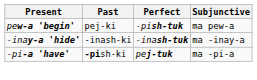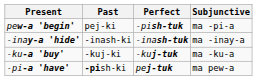 <table class="wikitable" style="margin: 1em auto 1em auto">
 <tr>
 <th align="center">Present</th>
 <th align="center">Past</th>
 <th align="center">Perfect</th>
 <th align="center">Subjunctive</th>
 </tr>
 <tr>
 <td><em>pe<strong>w-a<strong><em> 'begin'</td>
 <td></em>pe</strong>j-ki</em></strong></td>
 <td><em>-pi<strong>sh-tuk<strong><em></td>
-<td></em>ma pe</strong>w-a</em></strong></td>
+<td></em>ma -pi</strong>-a</em></strong></td>
 </tr>
 <tr>
 <td><em>-ina<strong>y-a<strong><em> 'hide'</td>
 <td></em>-ina</strong>sh-ki</em></strong></td>
 <td><em>-ina<strong>sh-tuk<strong><em></td>
 <td></em>ma -ina</strong>y-a</em></strong></td>
 </tr>
 <tr>
+<td><em>-ku<strong>-a<strong><em> 'buy'</td>
+<td></em>-ku</strong>j-ki</em></strong></td>
+<td><em>-ku<strong>j-tuk<strong><em></td>
+<td></em>ma -ku</strong>-a</em></strong></td>
+</tr>
+<tr>
 <td><em>-pi<strong>-a<strong><em> 'have'</td>
 <td><strong></em>-pi</strong>sh-ki</em></strong></strong></td>
 <td><em>pe<strong>j-tuk<strong><em></td>
-<td></em>ma -pi</strong>-a</em></strong></td>
+<td></em>ma pe</strong>w-a</em></strong></td>
 </tr>
 </table>
